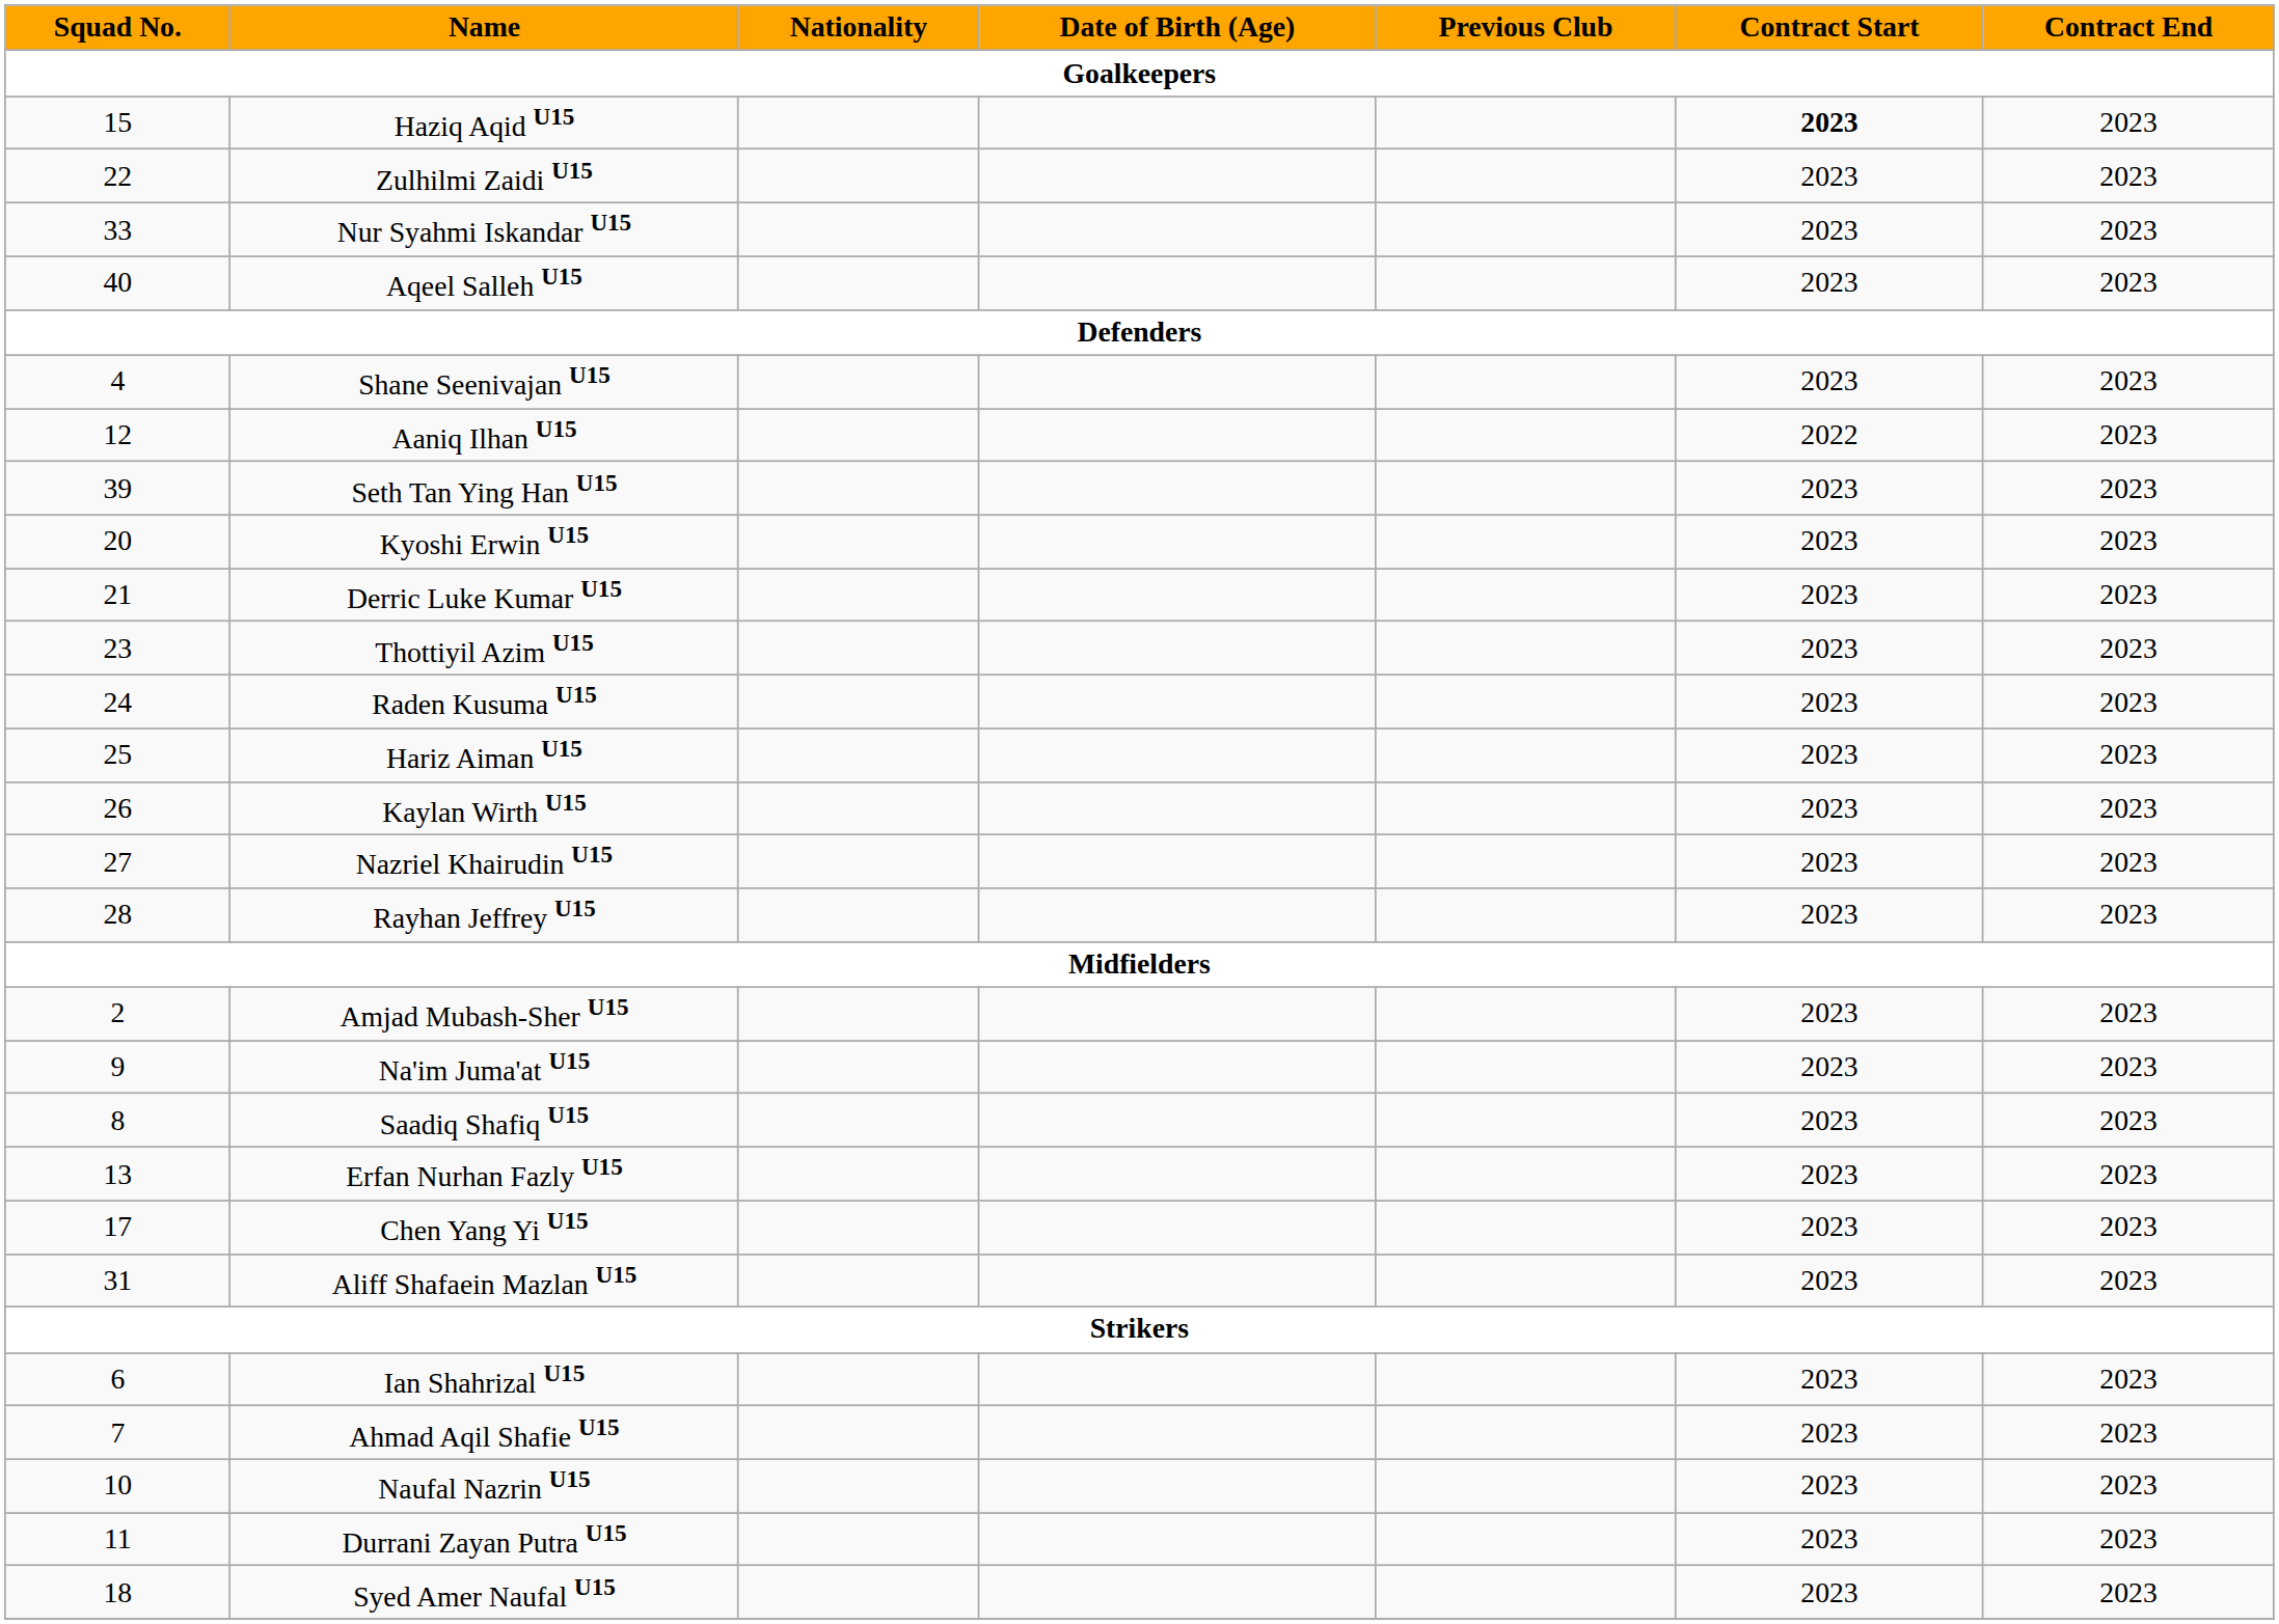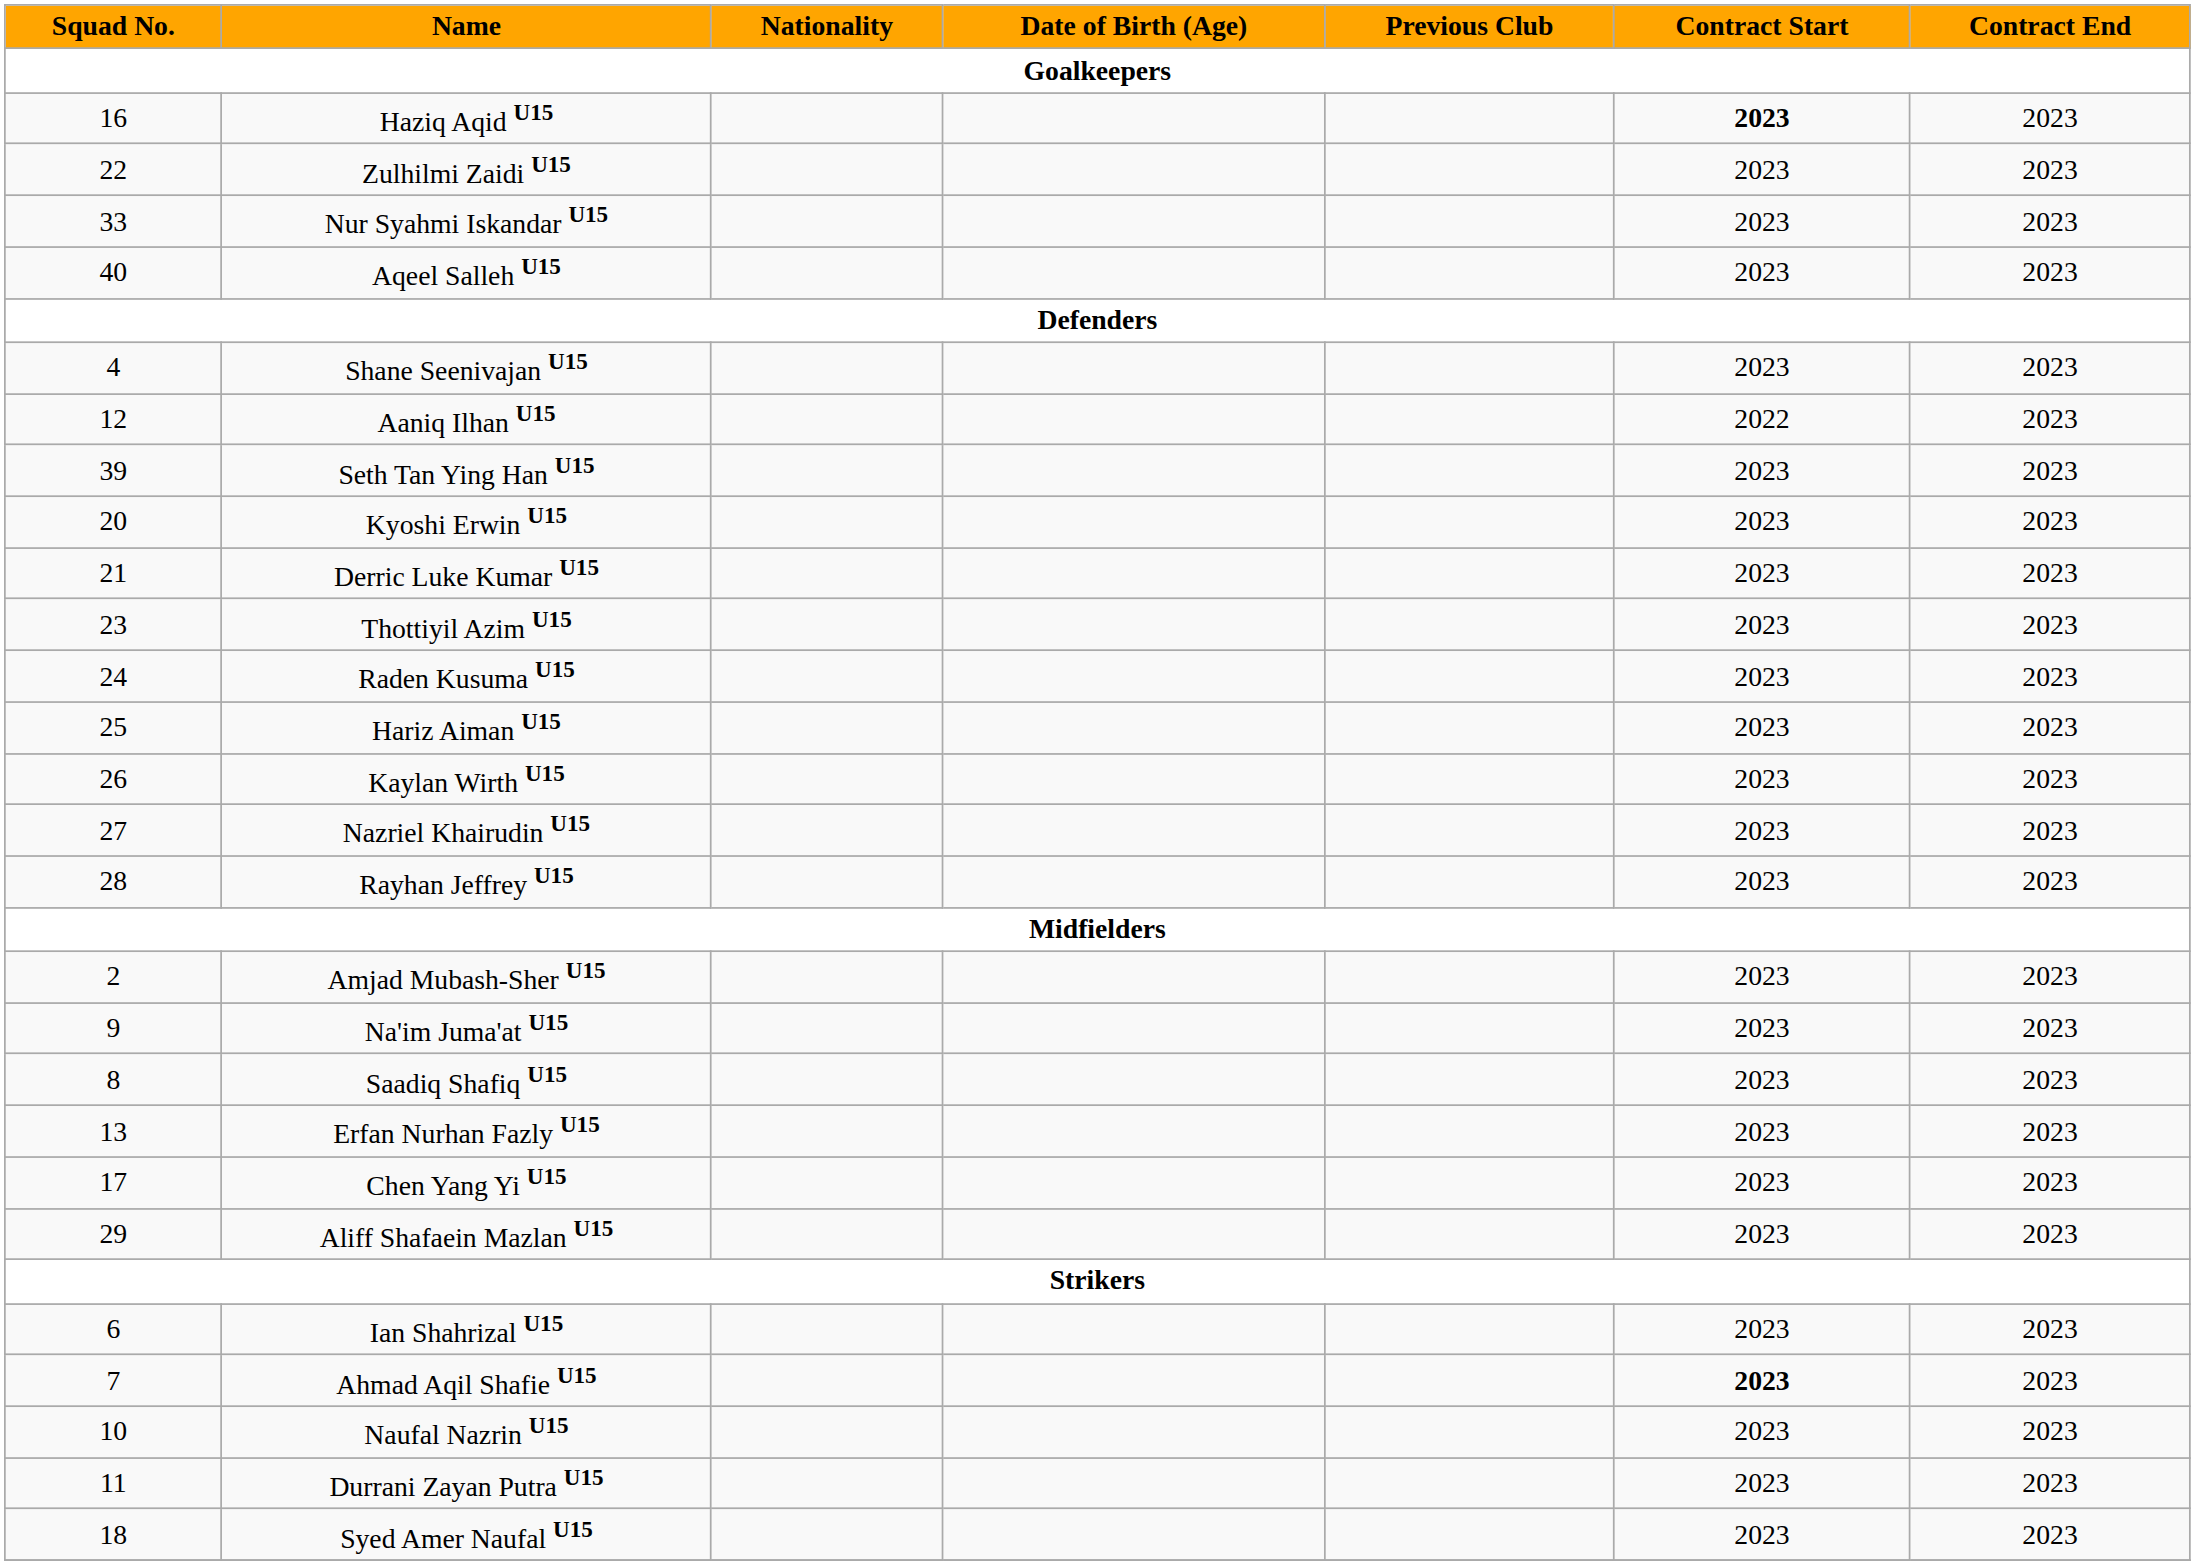 <table class="wikitable" style="text-align:center; font-size:100%; width:100%;">
 <tr>
 <th style="background:#FFA500; color:black; text-align:center;">Squad No.</th>
 <th style="background:#FFA500; color:black; text-align:center;">Name</th>
 <th style="background:#FFA500; color:black; text-align:center;">Nationality</th>
 <th style="background:#FFA500; color:black; text-align:center;">Date of Birth (Age)</th>
 <th style="background:#FFA500; color:black; text-align:center;">Previous Club</th>
 <th style="background:#FFA500; color:black; text-align:center;">Contract Start</th>
 <th style="background:#FFA500; color:black; text-align:center;">Contract End</th>
 </tr>
 <tr>
 <th colspan="8" style="background:white; text-align:center">Goalkeepers</th>
 </tr>
 <tr>
-<td>15</td>
+<td>16</td>
 <td>Haziq Aqid <sup><strong>U15</strong></sup></td>
 <td></td>
 <td></td>
 <td></td>
 <td><strong>2023</strong></td>
 <td>2023</td>
 </tr>
 <tr>
 <td>22</td>
 <td>Zulhilmi Zaidi <sup><strong>U15</strong></sup></td>
 <td></td>
 <td></td>
 <td></td>
 <td>2023</td>
 <td>2023</td>
 </tr>
 <tr>
 <td>33</td>
 <td>Nur Syahmi Iskandar <sup><strong>U15</strong></sup></td>
 <td></td>
 <td></td>
 <td></td>
 <td>2023</td>
 <td>2023</td>
 </tr>
 <tr>
 <td>40</td>
 <td>Aqeel Salleh <sup><strong>U15</strong></sup></td>
 <td></td>
 <td></td>
 <td></td>
 <td>2023</td>
 <td>2023</td>
 </tr>
 <tr>
 <th colspan="8" style="background:white; text-align:center">Defenders</th>
 </tr>
 <tr>
 <td>4</td>
 <td>Shane Seenivajan <sup><strong>U15</strong></sup></td>
 <td></td>
 <td></td>
 <td></td>
 <td>2023</td>
 <td>2023</td>
 </tr>
 <tr>
 <td>12</td>
 <td>Aaniq Ilhan <sup><strong>U15</strong></sup></td>
 <td></td>
 <td></td>
 <td></td>
 <td>2022</td>
 <td>2023</td>
 </tr>
 <tr>
 <td>39</td>
 <td>Seth Tan Ying Han <sup><strong>U15</strong></sup></td>
 <td></td>
 <td></td>
 <td></td>
 <td>2023</td>
 <td>2023</td>
 </tr>
 <tr>
 <td>20</td>
 <td>Kyoshi Erwin <sup><strong>U15</strong></sup></td>
 <td></td>
 <td></td>
 <td></td>
 <td>2023</td>
 <td>2023</td>
 </tr>
 <tr>
 <td>21</td>
 <td>Derric Luke Kumar <sup><strong>U15</strong></sup></td>
 <td></td>
 <td></td>
 <td></td>
 <td>2023</td>
 <td>2023</td>
 </tr>
 <tr>
 <td>23</td>
 <td>Thottiyil Azim <sup><strong>U15</strong></sup></td>
 <td></td>
 <td></td>
 <td></td>
 <td>2023</td>
 <td>2023</td>
 </tr>
 <tr>
 <td>24</td>
 <td>Raden Kusuma <sup><strong>U15</strong></sup></td>
 <td></td>
 <td></td>
 <td></td>
 <td>2023</td>
 <td>2023</td>
 </tr>
 <tr>
 <td>25</td>
 <td>Hariz Aiman <sup><strong>U15</strong></sup></td>
 <td></td>
 <td></td>
 <td></td>
 <td>2023</td>
 <td>2023</td>
 </tr>
 <tr>
 <td>26</td>
 <td>Kaylan Wirth <sup><strong>U15</strong></sup></td>
 <td></td>
 <td></td>
 <td></td>
 <td>2023</td>
 <td>2023</td>
 </tr>
 <tr>
 <td>27</td>
 <td>Nazriel Khairudin <sup><strong>U15</strong></sup></td>
 <td></td>
 <td></td>
 <td></td>
 <td>2023</td>
 <td>2023</td>
 </tr>
 <tr>
 <td>28</td>
 <td>Rayhan Jeffrey <sup><strong>U15</strong></sup></td>
 <td></td>
 <td></td>
 <td></td>
 <td>2023</td>
 <td>2023</td>
 </tr>
 <tr>
 <th colspan="8" style="background:white; text-align:center">Midfielders</th>
 </tr>
 <tr>
 <td>2</td>
 <td>Amjad Mubash-Sher <sup><strong>U15</strong></sup></td>
 <td></td>
 <td></td>
 <td></td>
 <td>2023</td>
 <td>2023</td>
 </tr>
 <tr>
 <td>9</td>
 <td>Na'im Juma'at <sup><strong>U15</strong></sup></td>
 <td></td>
 <td></td>
 <td></td>
 <td>2023</td>
 <td>2023</td>
 </tr>
 <tr>
 <td>8</td>
 <td>Saadiq Shafiq <sup><strong>U15</strong></sup></td>
 <td></td>
 <td></td>
 <td></td>
 <td>2023</td>
 <td>2023</td>
 </tr>
 <tr>
 <td>13</td>
 <td>Erfan Nurhan Fazly <sup><strong>U15</strong></sup></td>
 <td></td>
 <td></td>
 <td></td>
 <td>2023</td>
 <td>2023</td>
 </tr>
 <tr>
 <td>17</td>
 <td>Chen Yang Yi <sup><strong>U15</strong></sup></td>
 <td></td>
 <td></td>
 <td></td>
 <td>2023</td>
 <td>2023</td>
 </tr>
 <tr>
-<td>31</td>
+<td>29</td>
 <td>Aliff Shafaein Mazlan <sup><strong>U15</strong></sup></td>
 <td></td>
 <td></td>
 <td></td>
 <td>2023</td>
 <td>2023</td>
 </tr>
 <tr>
 <th colspan="8" style="background:white; text-align:center">Strikers</th>
 </tr>
 <tr>
 <td>6</td>
 <td>Ian Shahrizal <sup><strong>U15</strong></sup></td>
 <td></td>
 <td></td>
 <td></td>
 <td>2023</td>
 <td>2023</td>
 </tr>
 <tr>
 <td>7</td>
 <td>Ahmad Aqil Shafie <sup><strong>U15</strong></sup></td>
 <td></td>
 <td></td>
 <td></td>
-<td>2023</td>
+<td><strong>2023</strong></td>
 <td>2023</td>
 </tr>
 <tr>
 <td>10</td>
 <td>Naufal Nazrin <sup><strong>U15</strong></sup></td>
 <td></td>
 <td></td>
 <td></td>
 <td>2023</td>
 <td>2023</td>
 </tr>
 <tr>
 <td>11</td>
 <td>Durrani Zayan Putra <sup><strong>U15</strong></sup></td>
 <td></td>
 <td></td>
 <td></td>
 <td>2023</td>
 <td>2023</td>
 </tr>
 <tr>
 <td>18</td>
 <td>Syed Amer Naufal <sup><strong>U15</strong></sup></td>
 <td></td>
 <td></td>
 <td></td>
 <td>2023</td>
 <td>2023</td>
 </tr>
 <tr>
 </tr>
 </table>
